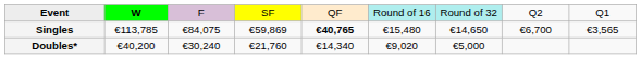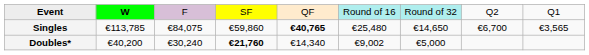 <table class=wikitable style=font-size:90%;text-align:center>
 <tr>
 <td style="width:130px; background:#ededed;"><strong>Event</strong></td>
 <td style="width:80px; background:lime;"><strong>W</strong></td>
 <td style="width:85px; background:thistle;">F</td>
 <td style="width:85px; background:#ff0;">SF</td>
 <td style="width:85px; background:#ffebcd;">QF</td>
 <td style="width:85px; background:#afeeee;">Round of 16</td>
 <td style="width:85px; background:#afeeee;">Round of 32</td>
 <td width=85>Q2</td>
 <td width=85>Q1</td>
 </tr>
 <tr>
 <td style="background:#f4f4f4;"><strong>Singles</strong></td>
 <td>€113,785</td>
 <td>€84,075</td>
-<td>€59,869</td>
+<td>€59,860</td>
 <td><strong>€40,765</strong></td>
-<td>€15,480</td>
+<td>€25,480</td>
 <td>€14,650</td>
 <td>€6,700</td>
 <td>€3,565</td>
 </tr>
 <tr>
 <td style="background:#f4f4f4;"><strong>Doubles*</strong></td>
 <td>€40,200</td>
 <td>€30,240</td>
-<td>€21,760</td>
+<td><strong>€21,760</strong></td>
 <td>€14,340</td>
-<td>€9,020</td>
+<td>€9,002</td>
 <td>€5,000</td>
 <td></td>
 <td></td>
 </tr>
 </table>
